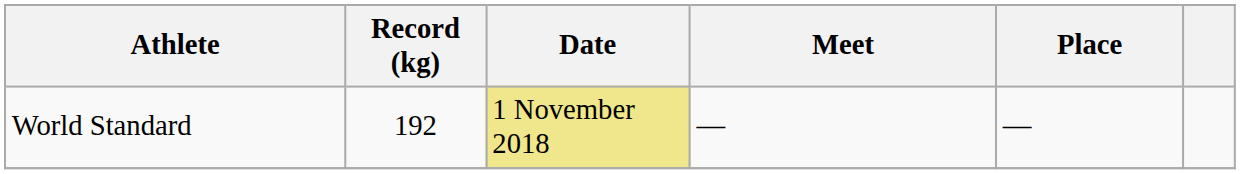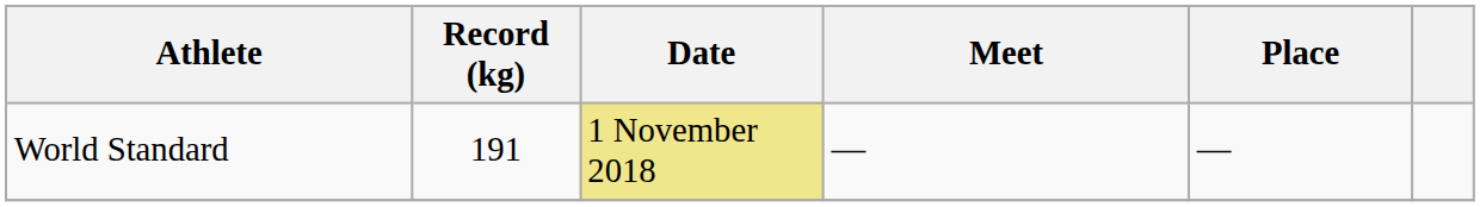 <table class="wikitable" style="font-size:90%; width: 70%;">
 <tr>
 <th width=20%>Athlete</th>
 <th width=8%>Record (kg)</th>
 <th width=12%>Date</th>
 <th width=18%>Meet</th>
 <th width=11%>Place</th>
 <th width=3%></th>
 </tr>
 <tr>
 <td>World Standard</td>
-<td align="center">192</td>
+<td align="center">191</td>
 <td style="background: khaki;">1 November 2018</td>
 <td>—</td>
 <td>—</td>
 <td></td>
 </tr>
 <tr>
 </tr>
 </table>
